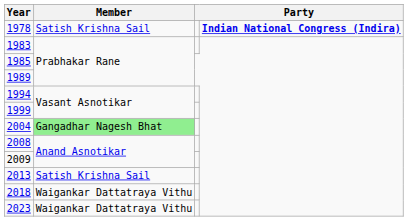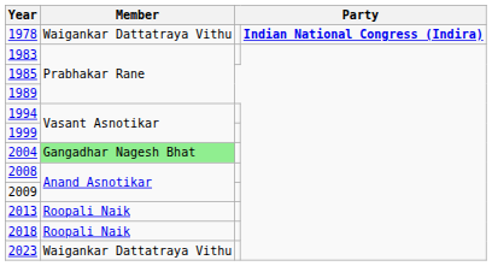 <table class="wikitable sortable">
 <tr>
 <th>Year</th>
 <th>Member</th>
 <th colspan="2">Party</th>
 </tr>
 <tr>
 <td><a href='#'>1978</a></td>
-<td><a href='#'>Satish Krishna Sail</a></td>
+<td>Waigankar Dattatraya Vithu</td>
 <td bgcolor=></td>
 <td><strong><a href='#'>Indian National Congress (Indira)</a></strong></td>
 </tr>
 <tr>
 <td><a href='#'>1983</a></td>
 <td rowspan="3">Prabhakar Rane</td>
 <td></td>
 </tr>
 <tr>
 <td><a href='#'>1985</a></td>
 </tr>
 <tr>
 <td><a href='#'>1989</a></td>
 </tr>
 <tr>
 <td><a href='#'>1994</a></td>
 <td rowspan=2>Vasant Asnotikar</td>
 <td></td>
 </tr>
 <tr>
 <td><a href='#'>1999</a></td>
 <td></td>
 </tr>
 <tr>
 <td><a href='#'>2004</a></td>
 <td style="background: lightgreen;">Gangadhar Nagesh Bhat</td>
 <td></td>
 </tr>
 <tr>
 <td><a href='#'>2008</a></td>
 <td rowspan="2"><a href='#'>Anand Asnotikar</a></td>
 <td></td>
 </tr>
 <tr>
 <td>2009</td>
 <td></td>
 </tr>
 <tr>
 <td><a href='#'>2013</a></td>
-<td><a href='#'>Satish Krishna Sail</a></td>
+<td><a href='#'>Roopali Naik</a></td>
 <td></td>
 </tr>
 <tr>
 <td><a href='#'>2018</a></td>
-<td>Waigankar Dattatraya Vithu</td>
+<td><a href='#'>Roopali Naik</a></td>
 <td></td>
 </tr>
 <tr>
 <td><a href='#'>2023</a></td>
 <td>Waigankar Dattatraya Vithu</td>
 <td></td>
 </tr>
 </table>
